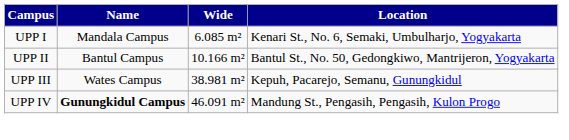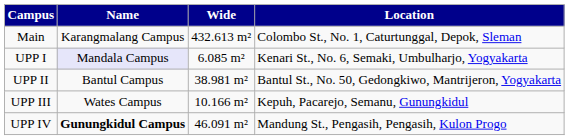 <table class="wikitable" style="font-size:90%">
 <tr>
 <th style="background-color:#00008b; color: white ">Campus</th>
 <th style="background-color:#00008b; color: white ">Name</th>
 <th style="background-color:#00008b; color: white ">Wide</th>
 <th style="background-color:#00008b; color: white ">Location</th>
 </tr>
 <tr>
+<td align="center">Main</td>
+<td align="center">Karangmalang Campus</td>
+<td align="center">432.613 m²</td>
+<td>Colombo St., No. 1, Caturtunggal, Depok, <a href='#'>Sleman</a></td>
+</tr>
+<tr>
 <td align="center">UPP I</td>
-<td align="center">Mandala Campus</td>
+<td align="center" style="background: lavender;">Mandala Campus</td>
 <td align="center">6.085 m²</td>
 <td>Kenari St., No. 6, Semaki, Umbulharjo, <a href='#'>Yogyakarta</a></td>
 </tr>
 <tr>
 <td align="center">UPP II</td>
 <td align="center">Bantul Campus</td>
-<td align="center">10.166 m²</td>
+<td align="center">38.981 m²</td>
 <td>Bantul St., No. 50, Gedongkiwo, Mantrijeron, <a href='#'>Yogyakarta</a></td>
 </tr>
 <tr>
 <td align="center">UPP III</td>
 <td align="center">Wates Campus</td>
-<td align="center">38.981 m²</td>
+<td align="center">10.166 m²</td>
 <td>Kepuh, Pacarejo, Semanu, <a href='#'>Gunungkidul</a></td>
 </tr>
 <tr>
 <td align="center">UPP IV</td>
 <td align="center"><strong>Gunungkidul Campus</strong></td>
 <td align="center">46.091 m²</td>
 <td>Mandung St., Pengasih, Pengasih, <a href='#'>Kulon Progo</a></td>
 </tr>
 </table>
